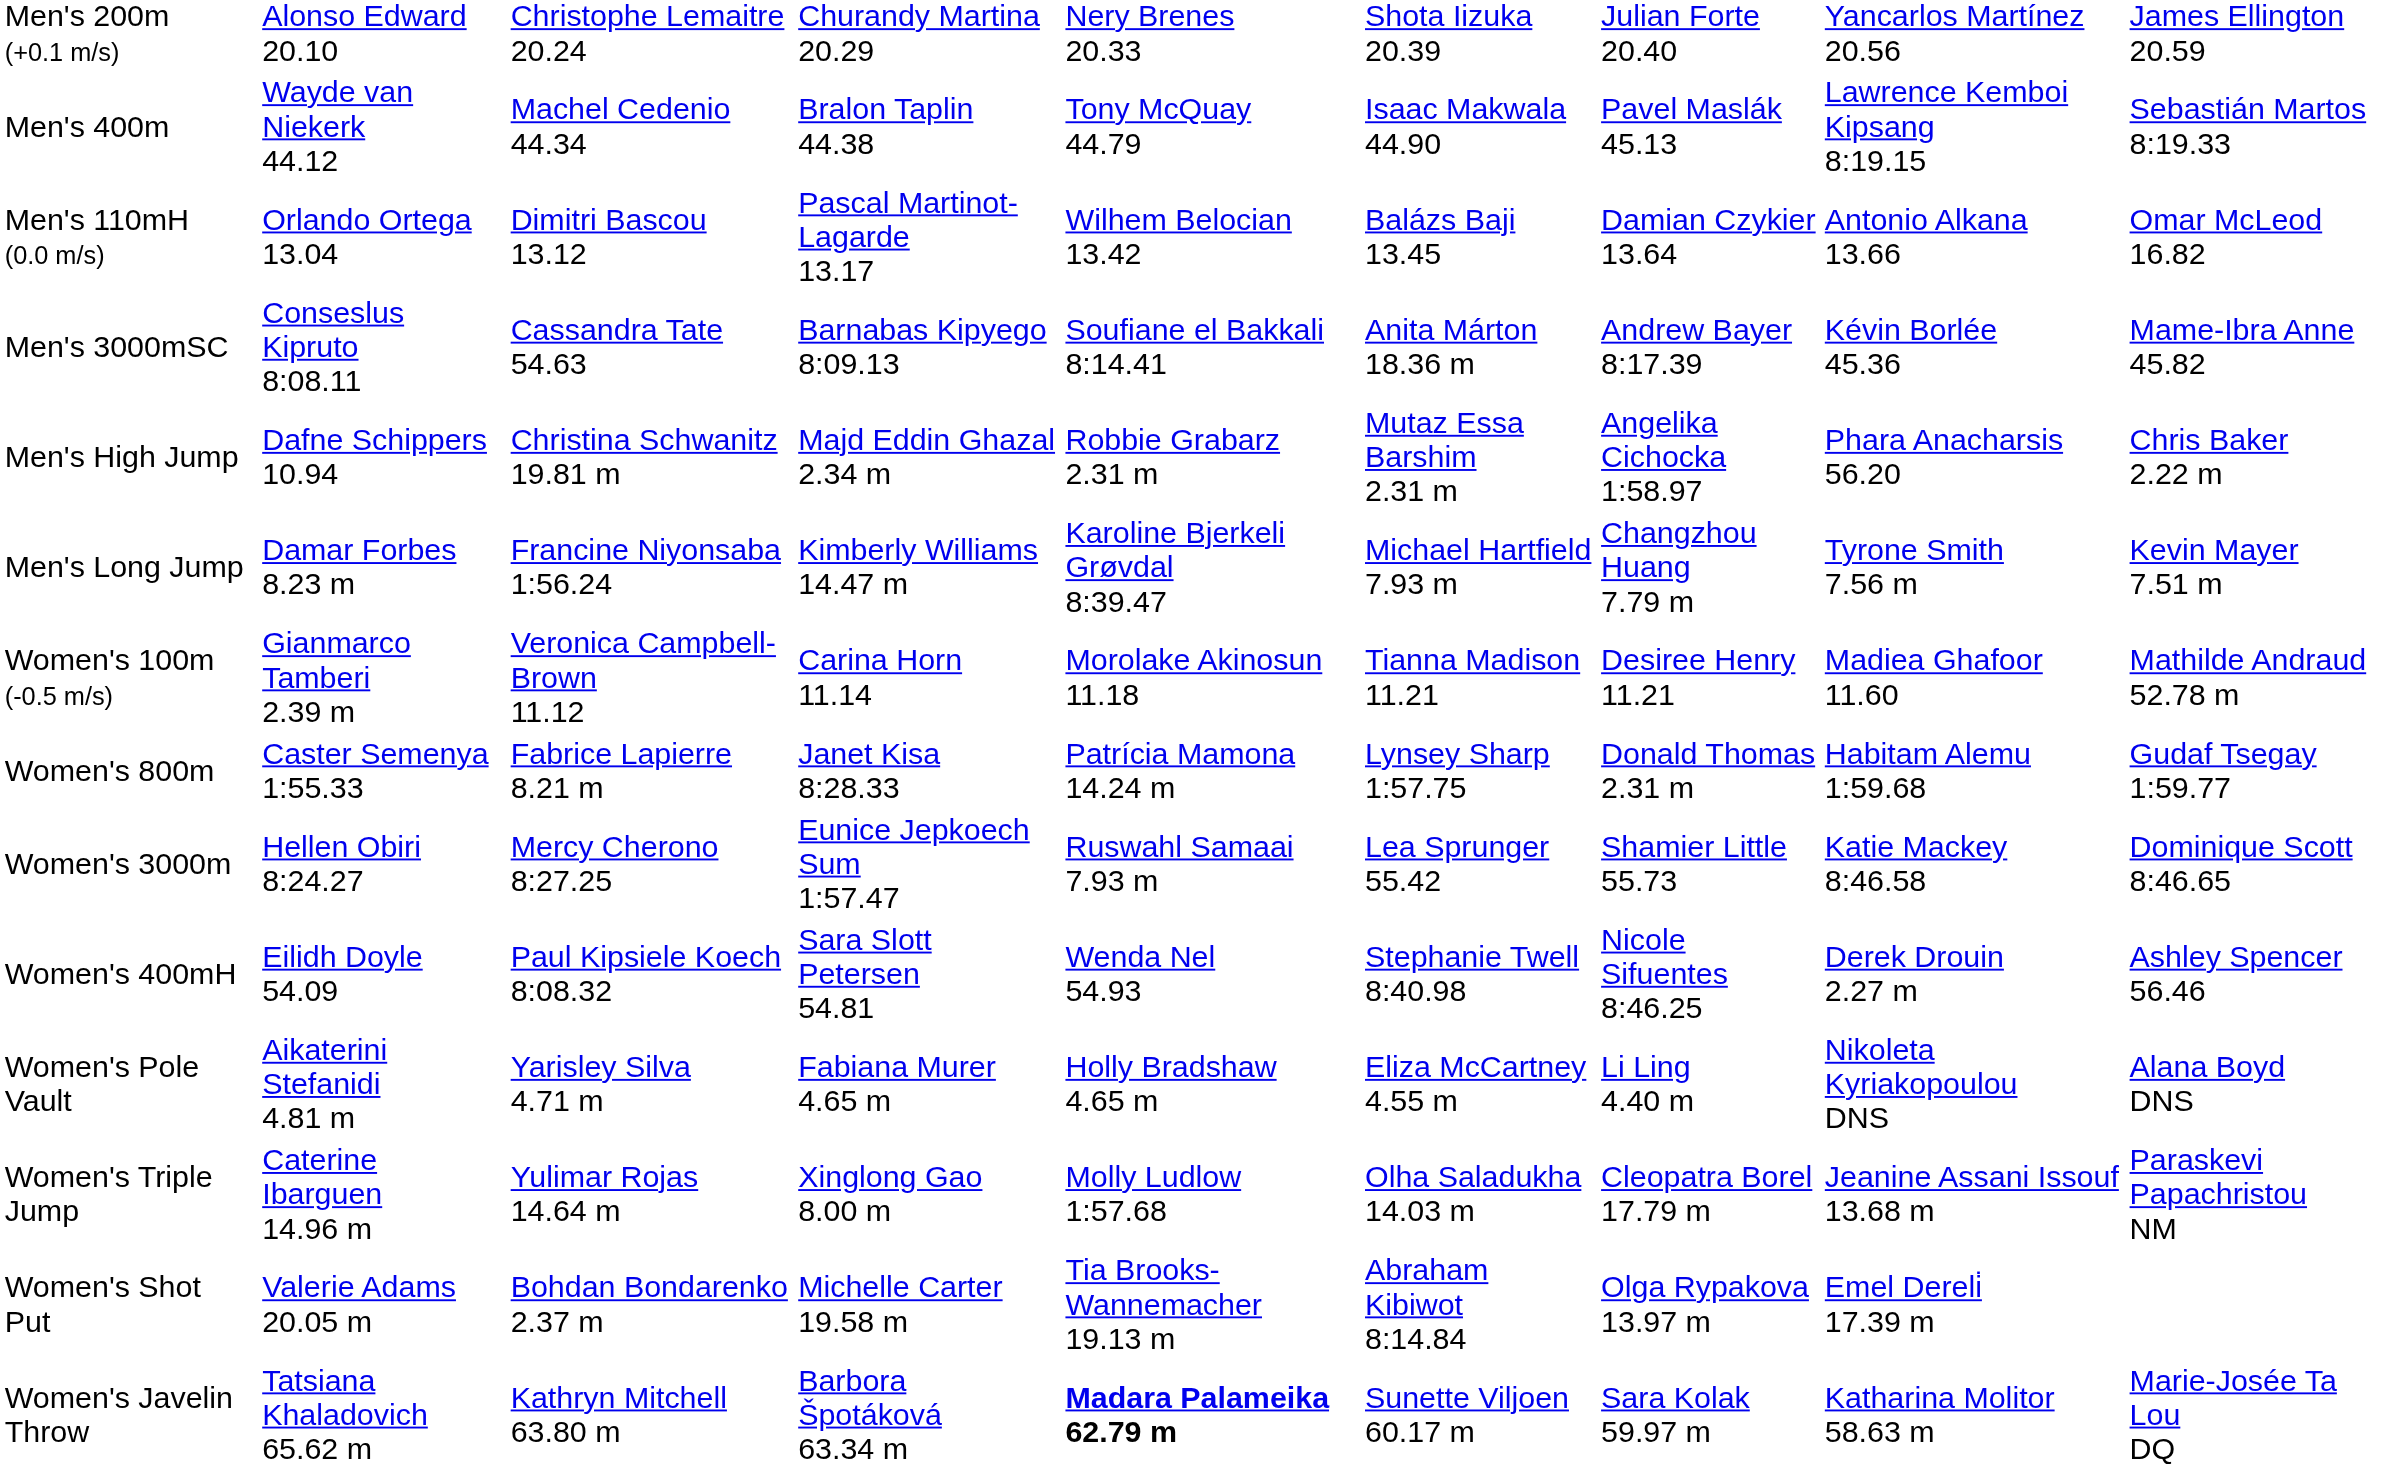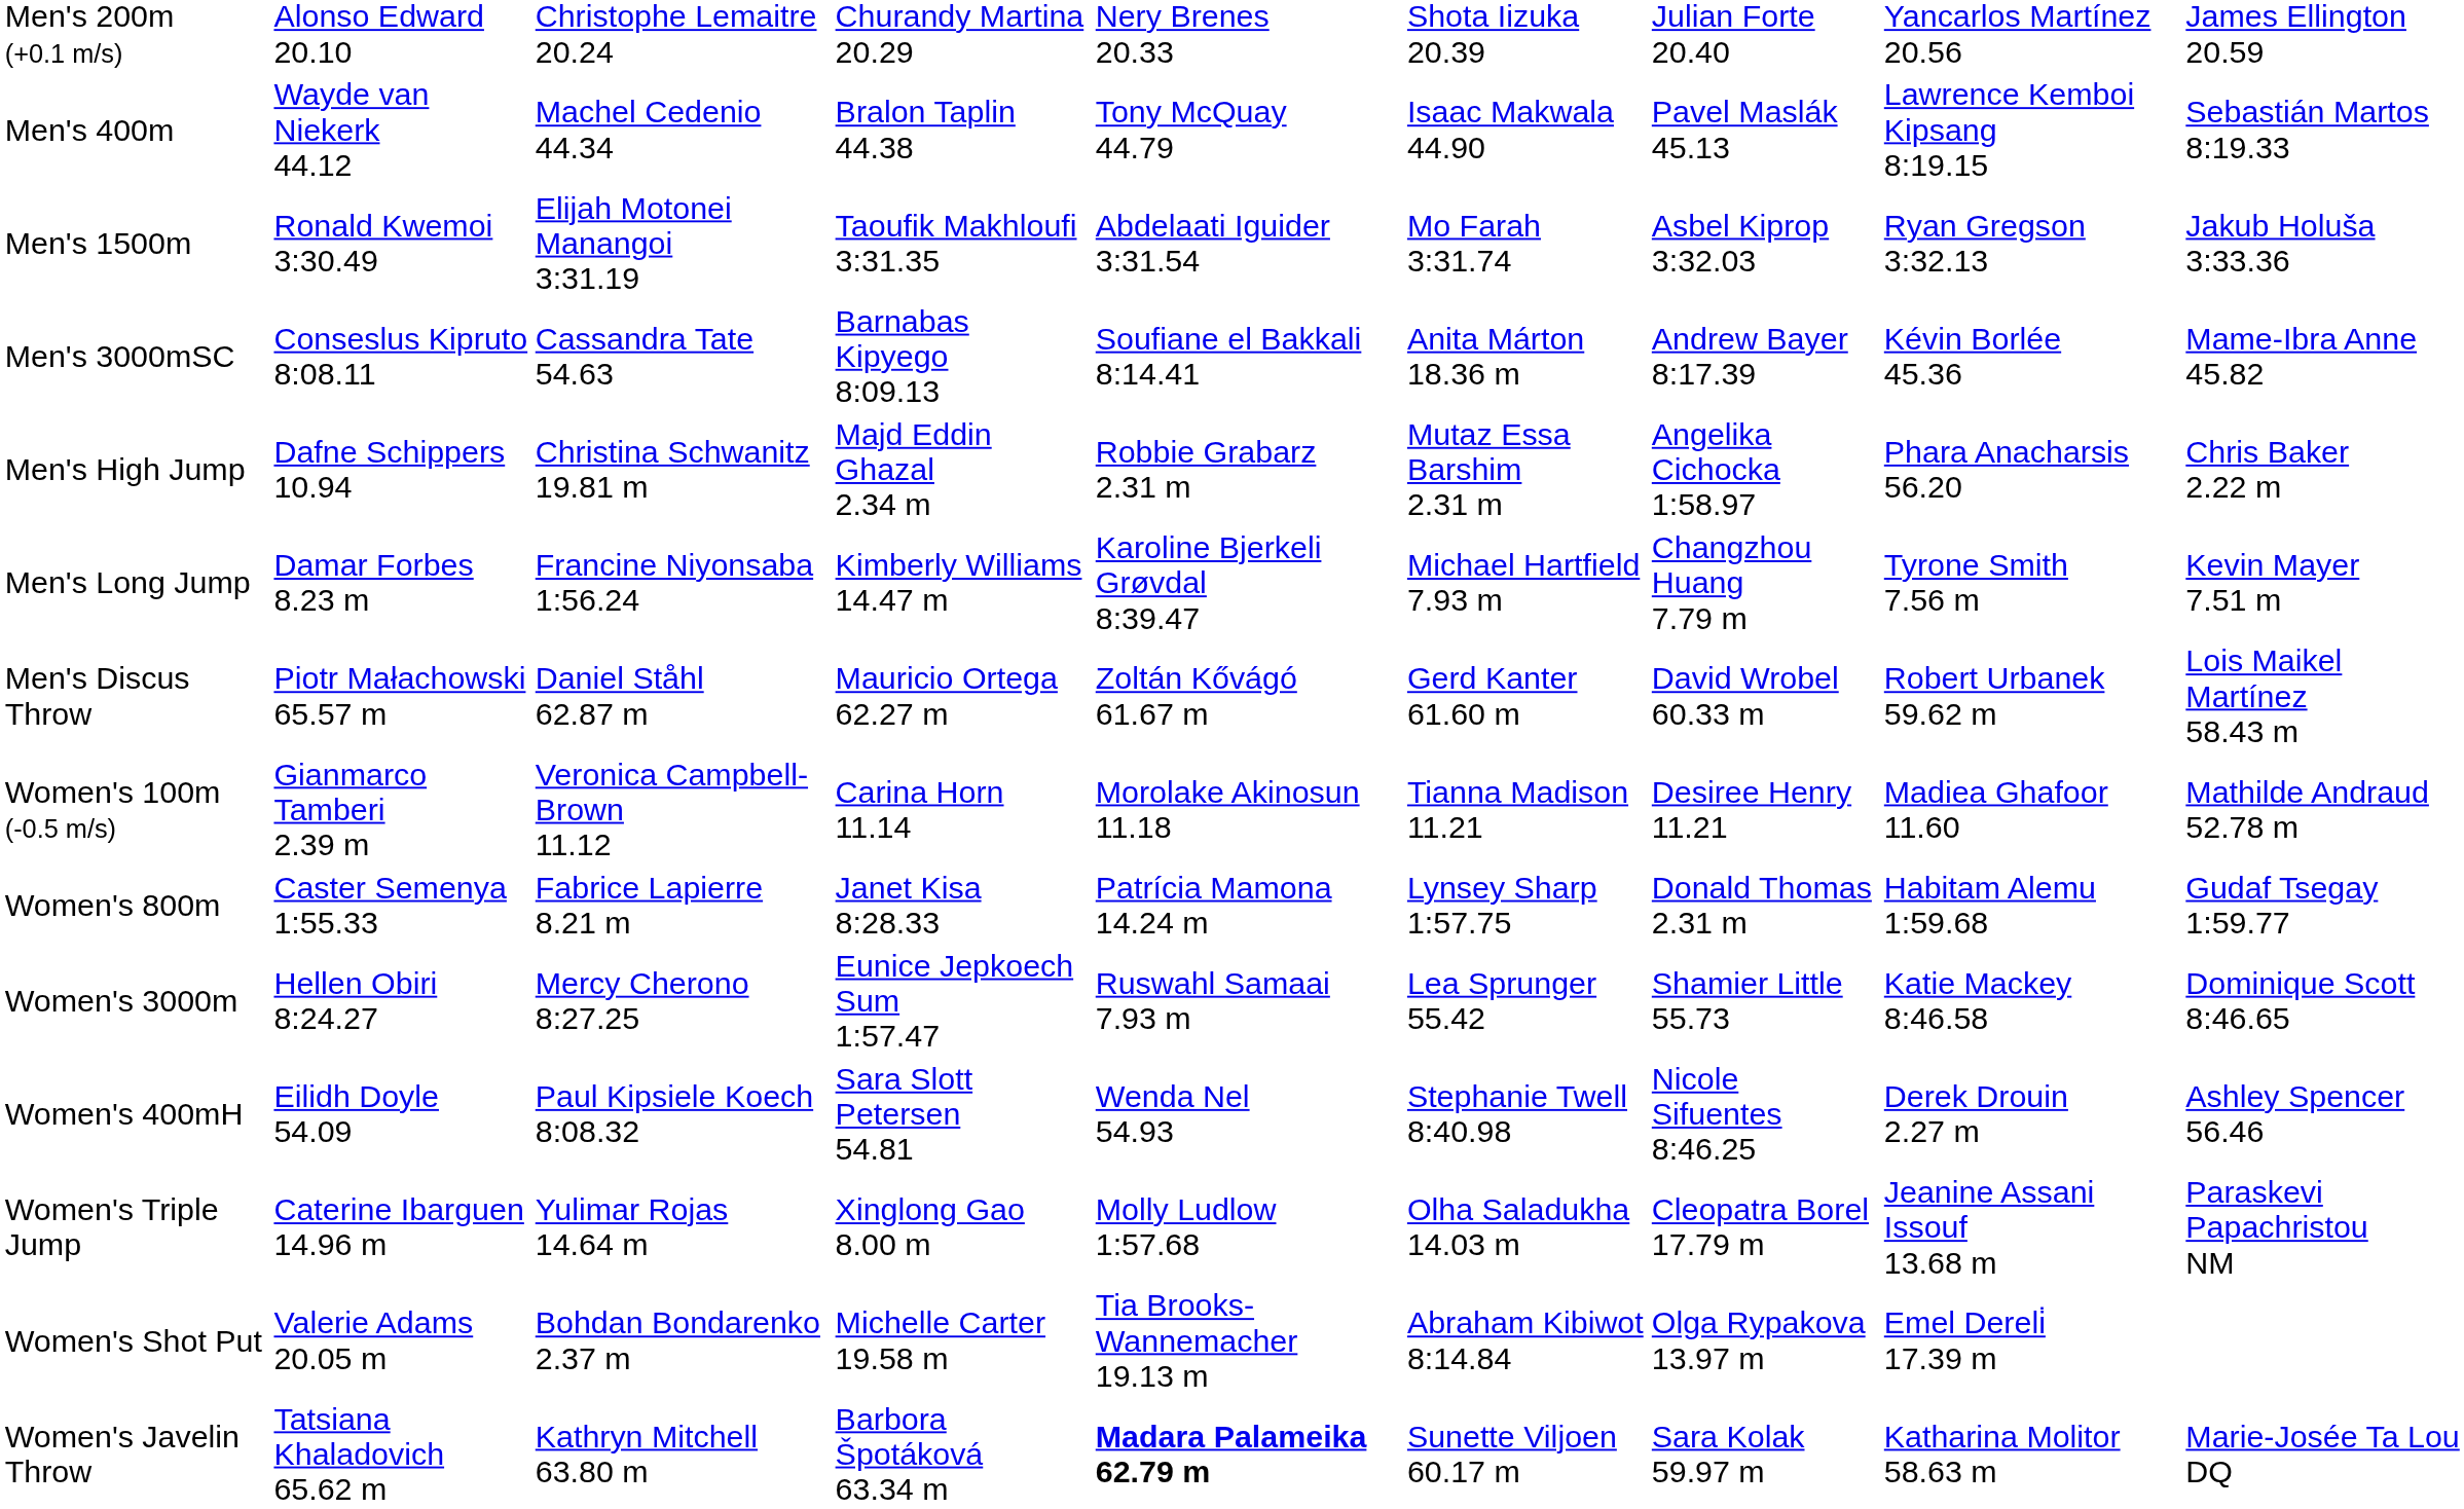 <table>
 <tr>
 <td>Men's 200m<br><small>(+0.1 m/s)</small></td>
 <td><a href='#'>Alonso Edward</a><br>  20.10</td>
 <td><a href='#'>Christophe Lemaitre</a><br>  20.24</td>
 <td><a href='#'>Churandy Martina</a><br>  20.29</td>
 <td><a href='#'>Nery Brenes</a><br>  20.33</td>
 <td><a href='#'>Shota Iizuka</a><br>  20.39</td>
 <td><a href='#'>Julian Forte</a><br>  20.40</td>
 <td><a href='#'>Yancarlos Martínez</a><br>  20.56</td>
 <td><a href='#'>James Ellington</a><br>  20.59</td>
 </tr>
 <tr>
 <td>Men's 400m</td>
 <td><a href='#'>Wayde van Niekerk</a><br>  44.12</td>
 <td><a href='#'>Machel Cedenio</a><br>  44.34</td>
 <td><a href='#'>Bralon Taplin</a><br>  44.38</td>
 <td><a href='#'>Tony McQuay</a><br>  44.79</td>
 <td><a href='#'>Isaac Makwala</a><br>  44.90</td>
 <td><a href='#'>Pavel Maslák</a><br>  45.13</td>
 <td><a href='#'>Lawrence Kemboi Kipsang</a><br>  8:19.15</td>
 <td><a href='#'>Sebastián Martos</a><br>  8:19.33</td>
 </tr>
 <tr>
-<td>Men's 110mH<br><small>(0.0 m/s)</small></td>
-<td><a href='#'>Orlando Ortega</a><br>  13.04</td>
-<td><a href='#'>Dimitri Bascou</a><br>  13.12</td>
-<td><a href='#'>Pascal Martinot-Lagarde</a><br>  13.17</td>
-<td><a href='#'>Wilhem Belocian</a><br>  13.42</td>
-<td><a href='#'>Balázs Baji</a><br>  13.45</td>
-<td><a href='#'>Damian Czykier</a><br>  13.64</td>
-<td><a href='#'>Antonio Alkana</a><br>  13.66</td>
-<td><a href='#'>Omar McLeod</a><br>  16.82</td>
+<td>Men's 1500m</td>
+<td><a href='#'>Ronald Kwemoi</a><br>  3:30.49</td>
+<td><a href='#'>Elijah Motonei Manangoi</a><br>  3:31.19</td>
+<td><a href='#'>Taoufik Makhloufi</a><br>  3:31.35</td>
+<td><a href='#'>Abdelaati Iguider</a><br>  3:31.54</td>
+<td><a href='#'>Mo Farah</a><br>  3:31.74</td>
+<td><a href='#'>Asbel Kiprop</a><br>  3:32.03</td>
+<td><a href='#'>Ryan Gregson</a><br>  3:32.13</td>
+<td><a href='#'>Jakub Holuša</a><br>  3:33.36</td>
 </tr>
 <tr>
 <td>Men's 3000mSC</td>
 <td><a href='#'>Conseslus Kipruto</a><br>  8:08.11</td>
 <td><a href='#'>Cassandra Tate</a><br>  54.63</td>
 <td><a href='#'>Barnabas Kipyego</a><br>  8:09.13</td>
 <td><a href='#'>Soufiane el Bakkali</a><br>  8:14.41</td>
 <td><a href='#'>Anita Márton</a><br>  18.36 m</td>
 <td><a href='#'>Andrew Bayer</a><br>  8:17.39</td>
 <td><a href='#'>Kévin Borlée</a><br>  45.36</td>
 <td><a href='#'>Mame-Ibra Anne</a><br>  45.82</td>
 </tr>
 <tr>
 <td>Men's High Jump</td>
 <td><a href='#'>Dafne Schippers</a><br>  10.94</td>
 <td><a href='#'>Christina Schwanitz</a><br>  19.81 m</td>
 <td><a href='#'>Majd Eddin Ghazal</a><br>  2.34 m</td>
 <td><a href='#'>Robbie Grabarz</a><br>  2.31 m</td>
 <td><a href='#'>Mutaz Essa Barshim</a><br>  2.31 m</td>
 <td><a href='#'>Angelika Cichocka</a><br>  1:58.97</td>
 <td><a href='#'>Phara Anacharsis</a><br>  56.20</td>
 <td><a href='#'>Chris Baker</a><br>  2.22 m</td>
 </tr>
 <tr>
 <td>Men's Long Jump</td>
 <td><a href='#'>Damar Forbes</a><br>  8.23 m</td>
 <td><a href='#'>Francine Niyonsaba</a><br>  1:56.24</td>
 <td><a href='#'>Kimberly Williams</a><br>  14.47 m</td>
 <td><a href='#'>Karoline Bjerkeli Grøvdal</a><br>  8:39.47</td>
 <td><a href='#'>Michael Hartfield</a><br>  7.93 m</td>
 <td><a href='#'>Changzhou Huang</a><br>  7.79 m</td>
 <td><a href='#'>Tyrone Smith</a><br>  7.56 m</td>
 <td><a href='#'>Kevin Mayer</a><br>  7.51 m</td>
+</tr>
+<tr>
+<td>Men's Discus Throw</td>
+<td><a href='#'>Piotr Małachowski</a><br>  65.57 m</td>
+<td><a href='#'>Daniel Ståhl</a><br>  62.87 m</td>
+<td><a href='#'>Mauricio Ortega</a><br>  62.27 m</td>
+<td><a href='#'>Zoltán Kővágó</a><br>  61.67 m</td>
+<td><a href='#'>Gerd Kanter</a><br>  61.60 m</td>
+<td><a href='#'>David Wrobel</a><br>  60.33 m</td>
+<td><a href='#'>Robert Urbanek</a><br>  59.62 m</td>
+<td><a href='#'>Lois Maikel Martínez</a><br>  58.43 m</td>
 </tr>
 <tr>
 <td>Women's 100m<br><small>(-0.5 m/s)</small></td>
 <td><a href='#'>Gianmarco Tamberi</a><br>  2.39 m</td>
 <td><a href='#'>Veronica Campbell-Brown</a><br>  11.12</td>
 <td><a href='#'>Carina Horn</a><br>  11.14</td>
 <td><a href='#'>Morolake Akinosun</a><br>  11.18</td>
 <td><a href='#'>Tianna Madison</a><br>  11.21</td>
 <td><a href='#'>Desiree Henry</a><br>  11.21</td>
 <td><a href='#'>Madiea Ghafoor</a><br>  11.60</td>
 <td><a href='#'>Mathilde Andraud</a><br>  52.78 m</td>
 </tr>
 <tr>
 <td>Women's 800m</td>
 <td><a href='#'>Caster Semenya</a><br>  1:55.33</td>
 <td><a href='#'>Fabrice Lapierre</a><br>  8.21 m</td>
 <td><a href='#'>Janet Kisa</a><br>  8:28.33</td>
 <td><a href='#'>Patrícia Mamona</a><br>  14.24 m</td>
 <td><a href='#'>Lynsey Sharp</a><br>  1:57.75</td>
 <td><a href='#'>Donald Thomas</a><br>  2.31 m</td>
 <td><a href='#'>Habitam Alemu</a><br>  1:59.68</td>
 <td><a href='#'>Gudaf Tsegay</a><br>  1:59.77</td>
 </tr>
 <tr>
 <td>Women's 3000m</td>
 <td><a href='#'>Hellen Obiri</a><br>  8:24.27</td>
 <td><a href='#'>Mercy Cherono</a><br>  8:27.25</td>
 <td><a href='#'>Eunice Jepkoech Sum</a><br>  1:57.47</td>
 <td><a href='#'>Ruswahl Samaai</a><br>  7.93 m</td>
 <td><a href='#'>Lea Sprunger</a><br>  55.42</td>
 <td><a href='#'>Shamier Little</a><br>  55.73</td>
 <td><a href='#'>Katie Mackey</a><br>  8:46.58</td>
 <td><a href='#'>Dominique Scott</a><br>  8:46.65</td>
 </tr>
 <tr>
 <td>Women's 400mH</td>
 <td><a href='#'>Eilidh Doyle</a><br>  54.09</td>
 <td><a href='#'>Paul Kipsiele Koech</a><br>  8:08.32</td>
 <td><a href='#'>Sara Slott Petersen</a><br>  54.81</td>
 <td><a href='#'>Wenda Nel</a><br>  54.93</td>
 <td><a href='#'>Stephanie Twell</a><br>  8:40.98</td>
 <td><a href='#'>Nicole Sifuentes</a><br>  8:46.25</td>
 <td><a href='#'>Derek Drouin</a><br>  2.27 m</td>
 <td><a href='#'>Ashley Spencer</a><br>  56.46</td>
 </tr>
 <tr>
-<td>Women's Pole Vault</td>
-<td><a href='#'>Aikaterini Stefanidi</a><br>  4.81 m</td>
-<td><a href='#'>Yarisley Silva</a><br>  4.71 m</td>
-<td><a href='#'>Fabiana Murer</a><br>  4.65 m</td>
-<td><a href='#'>Holly Bradshaw</a><br>  4.65 m</td>
-<td><a href='#'>Eliza McCartney</a><br>  4.55 m</td>
-<td><a href='#'>Li Ling</a><br>  4.40 m</td>
-<td><a href='#'>Nikoleta Kyriakopoulou</a><br>  DNS</td>
-<td><a href='#'>Alana Boyd</a><br>  DNS</td>
-</tr>
-<tr>
 <td>Women's Triple Jump</td>
 <td><a href='#'>Caterine Ibarguen</a><br>  14.96 m</td>
 <td><a href='#'>Yulimar Rojas</a><br>  14.64 m</td>
 <td><a href='#'>Xinglong Gao</a><br>  8.00 m</td>
 <td><a href='#'>Molly Ludlow</a><br>  1:57.68</td>
 <td><a href='#'>Olha Saladukha</a><br>  14.03 m</td>
 <td><a href='#'>Cleopatra Borel</a><br>  17.79 m</td>
 <td><a href='#'>Jeanine Assani Issouf</a><br>  13.68 m</td>
 <td><a href='#'>Paraskevi Papachristou</a><br>  NM</td>
 </tr>
 <tr>
 <td>Women's Shot Put</td>
 <td><a href='#'>Valerie Adams</a><br>  20.05 m</td>
 <td><a href='#'>Bohdan Bondarenko</a><br>  2.37 m</td>
 <td><a href='#'>Michelle Carter</a><br>  19.58 m</td>
 <td><a href='#'>Tia Brooks-Wannemacher</a><br>  19.13 m</td>
 <td><a href='#'>Abraham Kibiwot</a><br>  8:14.84</td>
 <td><a href='#'>Olga Rypakova</a><br>  13.97 m</td>
 <td><a href='#'>Emel Dereli̇</a><br>  17.39 m</td>
 </tr>
 <tr>
 <td>Women's Javelin Throw</td>
 <td><a href='#'>Tatsiana Khaladovich</a><br>  65.62 m</td>
 <td><a href='#'>Kathryn Mitchell</a><br>  63.80 m</td>
 <td><a href='#'>Barbora Špotáková</a><br>  63.34 m</td>
 <td><strong><a href='#'>Madara Palameika</a><br>  62.79 m</strong></td>
 <td><a href='#'>Sunette Viljoen</a><br>  60.17 m</td>
 <td><a href='#'>Sara Kolak</a><br>  59.97 m</td>
 <td><a href='#'>Katharina Molitor</a><br>  58.63 m</td>
 <td><a href='#'>Marie-Josée Ta Lou</a><br>  DQ</td>
 </tr>
 </table>
